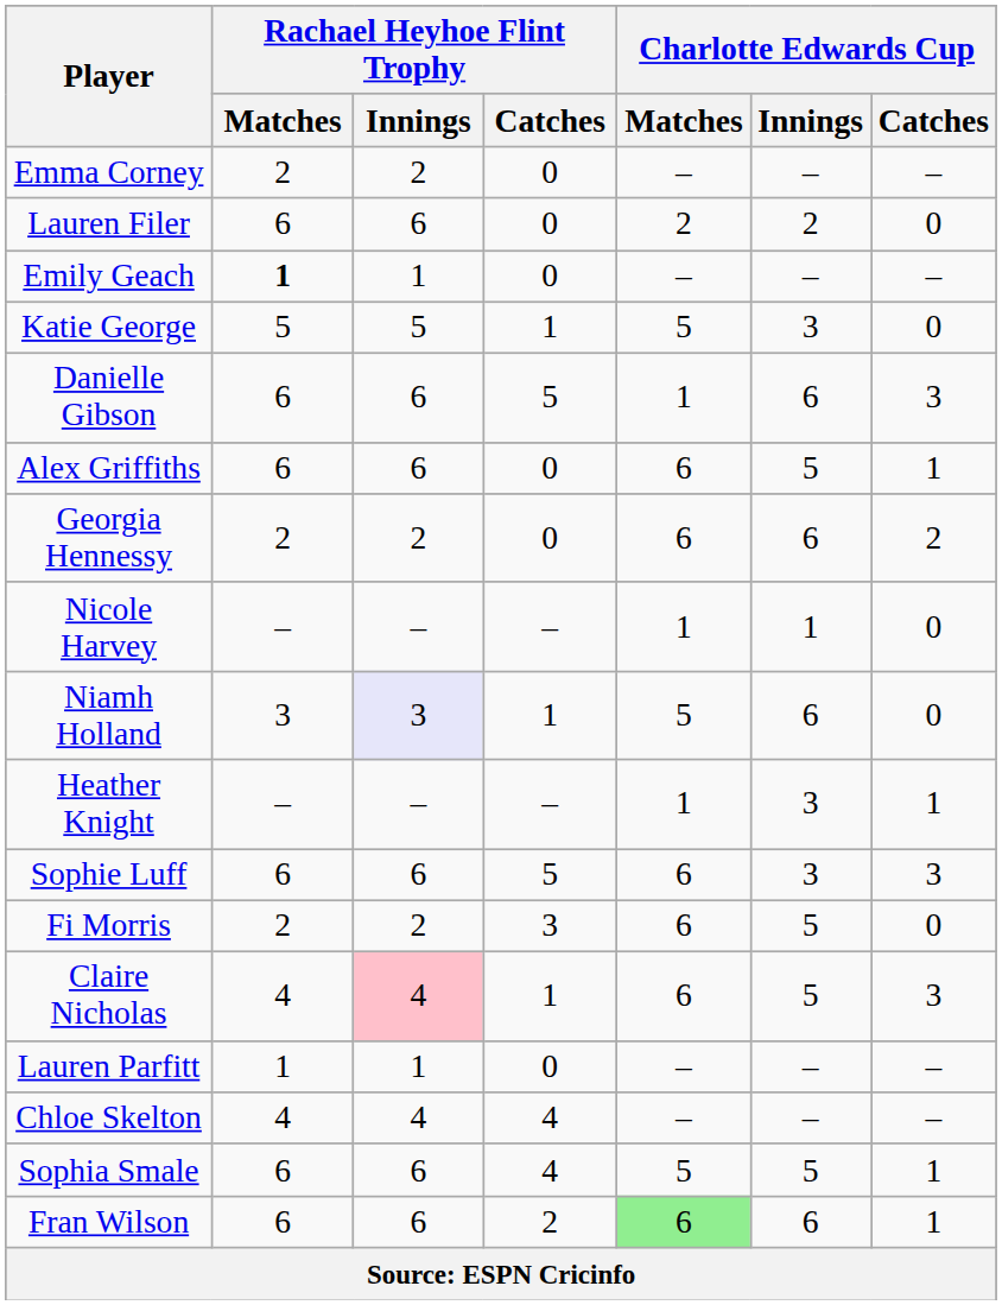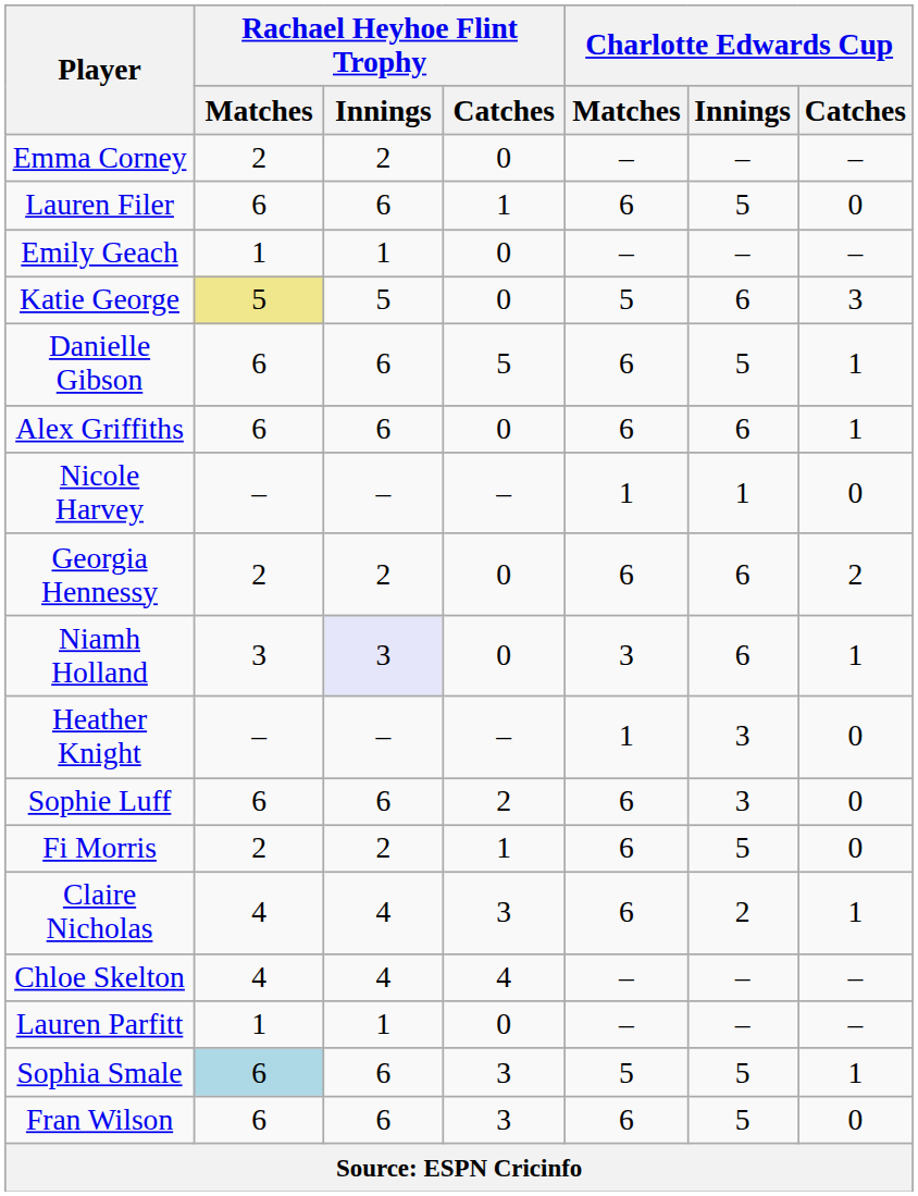 <table class="wikitable" style="text-align:center; width:55%;">
 <tr>
 <th rowspan=2>Player</th>
 <th colspan=3><a href='#'>Rachael Heyhoe Flint Trophy</a></th>
 <th colspan=3><a href='#'>Charlotte Edwards Cup</a></th>
 </tr>
 <tr>
 <th>Matches</th>
 <th>Innings</th>
 <th>Catches</th>
 <th>Matches</th>
 <th>Innings</th>
 <th>Catches</th>
 </tr>
 <tr>
 <td><a href='#'>Emma Corney</a></td>
 <td>2</td>
 <td>2</td>
 <td>0</td>
 <td>–</td>
 <td>–</td>
 <td>–</td>
 </tr>
 <tr>
 <td><a href='#'>Lauren Filer</a></td>
 <td>6</td>
 <td>6</td>
-<td>0</td>
-<td>2</td>
-<td>2</td>
+<td>1</td>
+<td>6</td>
+<td>5</td>
 <td>0</td>
 </tr>
 <tr>
 <td><a href='#'>Emily Geach</a></td>
-<td><strong>1</strong></td>
+<td>1</td>
 <td>1</td>
 <td>0</td>
 <td>–</td>
 <td>–</td>
 <td>–</td>
 </tr>
 <tr>
 <td><a href='#'>Katie George</a></td>
+<td style="background: khaki;">5</td>
 <td>5</td>
+<td>0</td>
 <td>5</td>
-<td>1</td>
-<td>5</td>
+<td>6</td>
 <td>3</td>
-<td>0</td>
 </tr>
 <tr>
 <td><a href='#'>Danielle Gibson</a></td>
 <td>6</td>
 <td>6</td>
 <td>5</td>
+<td>6</td>
+<td>5</td>
 <td>1</td>
-<td>6</td>
-<td>3</td>
 </tr>
 <tr>
 <td><a href='#'>Alex Griffiths</a></td>
 <td>6</td>
 <td>6</td>
 <td>0</td>
 <td>6</td>
-<td>5</td>
+<td>6</td>
 <td>1</td>
+</tr>
+<tr>
+<td><a href='#'>Nicole Harvey</a></td>
+<td>–</td>
+<td>–</td>
+<td>–</td>
+<td>1</td>
+<td>1</td>
+<td>0</td>
 </tr>
 <tr>
 <td><a href='#'>Georgia Hennessy</a></td>
 <td>2</td>
 <td>2</td>
 <td>0</td>
 <td>6</td>
 <td>6</td>
 <td>2</td>
 </tr>
 <tr>
-<td><a href='#'>Nicole Harvey</a></td>
-<td>–</td>
-<td>–</td>
-<td>–</td>
-<td>1</td>
-<td>1</td>
-<td>0</td>
-</tr>
-<tr>
 <td><a href='#'>Niamh Holland</a></td>
 <td>3</td>
 <td style="background: lavender;">3</td>
+<td>0</td>
+<td>3</td>
+<td>6</td>
 <td>1</td>
-<td>5</td>
-<td>6</td>
-<td>0</td>
 </tr>
 <tr>
 <td><a href='#'>Heather Knight</a></td>
 <td>–</td>
 <td>–</td>
 <td>–</td>
 <td>1</td>
 <td>3</td>
-<td>1</td>
+<td>0</td>
 </tr>
 <tr>
 <td><a href='#'>Sophie Luff</a></td>
 <td>6</td>
 <td>6</td>
-<td>5</td>
+<td>2</td>
 <td>6</td>
 <td>3</td>
-<td>3</td>
+<td>0</td>
 </tr>
 <tr>
 <td><a href='#'>Fi Morris</a></td>
 <td>2</td>
 <td>2</td>
-<td>3</td>
+<td>1</td>
 <td>6</td>
 <td>5</td>
 <td>0</td>
 </tr>
 <tr>
 <td><a href='#'>Claire Nicholas</a></td>
 <td>4</td>
-<td style="background: pink;">4</td>
+<td>4</td>
+<td>3</td>
+<td>6</td>
+<td>2</td>
 <td>1</td>
-<td>6</td>
-<td>5</td>
-<td>3</td>
+</tr>
+<tr>
+<td><a href='#'>Chloe Skelton</a></td>
+<td>4</td>
+<td>4</td>
+<td>4</td>
+<td>–</td>
+<td>–</td>
+<td>–</td>
 </tr>
 <tr>
 <td><a href='#'>Lauren Parfitt</a></td>
 <td>1</td>
 <td>1</td>
 <td>0</td>
 <td>–</td>
 <td>–</td>
 <td>–</td>
 </tr>
 <tr>
-<td><a href='#'>Chloe Skelton</a></td>
-<td>4</td>
-<td>4</td>
-<td>4</td>
-<td>–</td>
-<td>–</td>
-<td>–</td>
-</tr>
-<tr>
 <td><a href='#'>Sophia Smale</a></td>
+<td style="background: lightblue;">6</td>
 <td>6</td>
-<td>6</td>
-<td>4</td>
+<td>3</td>
 <td>5</td>
 <td>5</td>
 <td>1</td>
 </tr>
 <tr>
 <td><a href='#'>Fran Wilson</a></td>
 <td>6</td>
 <td>6</td>
-<td>2</td>
-<td style="background: lightgreen;">6</td>
+<td>3</td>
 <td>6</td>
-<td>1</td>
+<td>5</td>
+<td>0</td>
 </tr>
 <tr>
 <th colspan="7"><small>Source: ESPN Cricinfo</small></th>
 </tr>
 </table>
